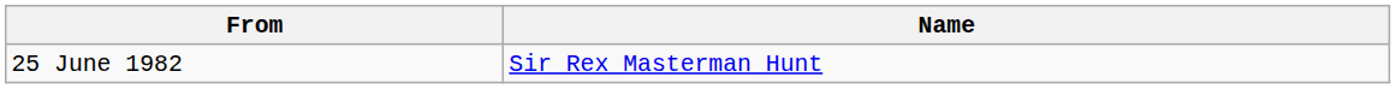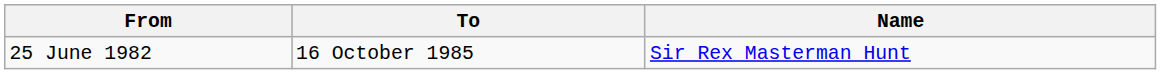 <table class="wikitable" style="width:60%">
 <tr>
 <th>From</th>
+<th>To</th>
 <th>Name</th>
 </tr>
 <tr>
 <td>25 June 1982</td>
+<td>16 October 1985</td>
 <td><a href='#'>Sir Rex Masterman Hunt</a></td>
 </tr>
 </table>
